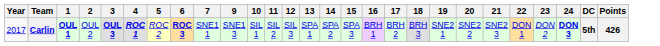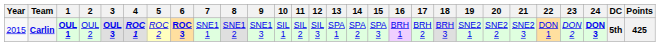 <table class="wikitable" style="text-align:center; font-size:85%">
 <tr>
 <th>Year</th>
 <th>Team</th>
 <th>1</th>
 <th>2</th>
 <th>3</th>
 <th>4</th>
 <th>5</th>
 <th>6</th>
 <th>7</th>
+<th>8</th>
 <th>9</th>
 <th>10</th>
 <th>11</th>
 <th>12</th>
 <th>13</th>
 <th>14</th>
 <th>15</th>
 <th>16</th>
 <th>17</th>
 <th>18</th>
 <th>19</th>
 <th>20</th>
 <th>21</th>
 <th>22</th>
 <th>23</th>
 <th>24</th>
 <th>DC</th>
 <th>Points</th>
 </tr>
 <tr>
-<td><a href='#'>2017</a></td>
+<td><a href='#'>2015</a></td>
 <th><a href='#'>Carlin</a></th>
 <td style="background:#DFFFDF;"><strong><a href='#'>OUL<br>1</a></strong><br></td>
 <td style="background:#DFFFDF;"><a href='#'>OUL<br>2</a><br></td>
 <td style="background:#DFDFDF;"><strong><a href='#'>OUL<br>3</a><br></strong></td>
 <td style="background:#DFDFDF;"><strong><em><a href='#'>ROC<br>1</a></em></strong><br></td>
 <td style="background:#FFFFBF;"><em><a href='#'>ROC<br>2</a></em><br></td>
 <td style="background:#FFDF9F;"><strong><a href='#'>ROC<br>3</a></strong><br></td>
 <td style="background:#DFFFDF;"><a href='#'>SNE1<br>1</a><br></td>
+<td style="background:#DFDFDF;"><a href='#'>SNE1<br>2</a><br></td>
 <td style="background:#DFFFDF;"><a href='#'>SNE1<br>3</a><br></td>
 <td style="background:#DFFFDF;"><a href='#'>SIL<br>1</a><br></td>
 <td style="background:#DFFFDF;"><a href='#'>SIL<br>2</a><br></td>
 <td style="background:#DFFFDF;"><a href='#'>SIL<br>3</a><br></td>
 <td style="background:#DFFFDF;"><a href='#'>SPA<br>1</a><br></td>
 <td style="background:#DFFFDF;"><a href='#'>SPA<br>2</a><br></td>
 <td style="background:#DFFFDF;"><a href='#'>SPA<br>3</a><br></td>
 <td style="background:#EFCFFF;"><a href='#'>BRH<br>1</a><br></td>
 <td style="background:#DFFFDF;"><a href='#'>BRH<br>2</a><br></td>
 <td style="background:#DFDFDF;"><a href='#'>BRH<br>3</a><br></td>
 <td style="background:#DFFFDF;"><a href='#'>SNE2<br>1</a><br></td>
 <td style="background:#DFFFDF;"><a href='#'>SNE2<br>2</a><br></td>
 <td style="background:#DFFFDF;"><a href='#'>SNE2<br>3</a><br></td>
 <td style="background:#FFDF9F;"><a href='#'>DON<br>1</a><br></td>
 <td style="background:#DFFFDF;"><em><a href='#'>DON<br>2</a></em><br></td>
 <td style="background:#DFFFDF;"><strong><a href='#'>DON<br>3</a></strong><br></td>
 <th>5th</th>
-<th>426</th>
+<th>425</th>
 </tr>
 </table>
